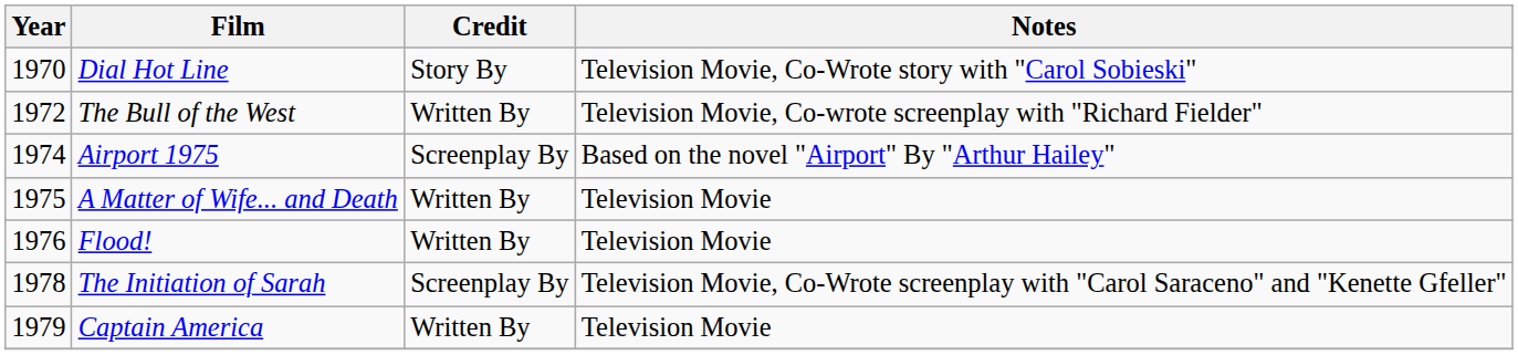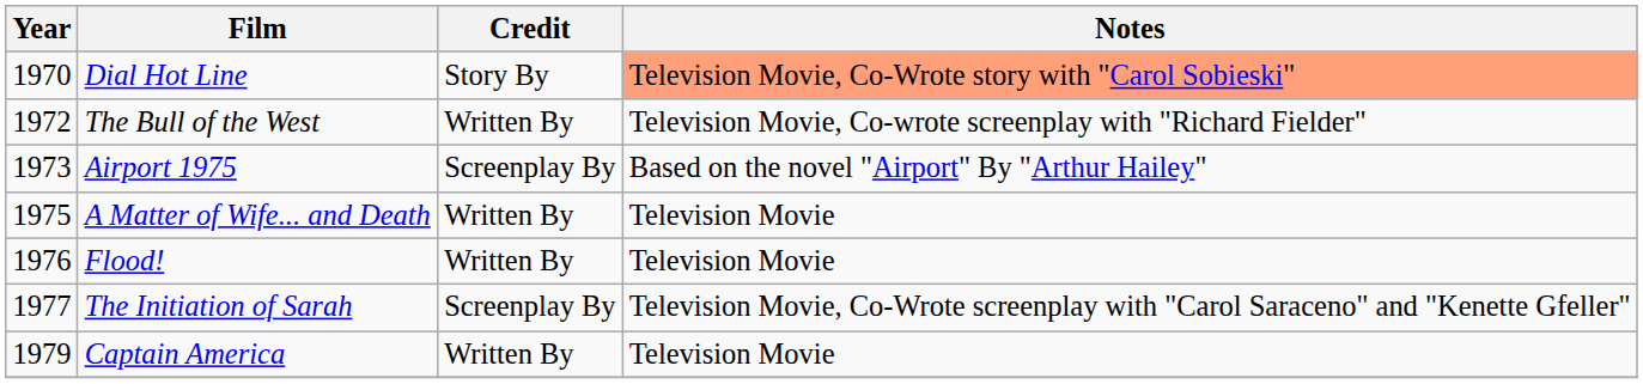 <table class="wikitable">
 <tr>
 <th>Year</th>
 <th>Film</th>
 <th>Credit</th>
 <th>Notes</th>
 </tr>
 <tr>
 <td>1970</td>
 <td><em><a href='#'>Dial Hot Line</a></em></td>
 <td>Story By</td>
-<td>Television Movie, Co-Wrote story with "<a href='#'>Carol Sobieski</a>"</td>
+<td style="background: lightsalmon;">Television Movie, Co-Wrote story with "<a href='#'>Carol Sobieski</a>"</td>
 </tr>
 <tr>
 <td>1972</td>
 <td><em>The Bull of the West</em></td>
 <td>Written By</td>
 <td>Television Movie, Co-wrote screenplay with "Richard Fielder"</td>
 </tr>
 <tr>
-<td>1974</td>
+<td>1973</td>
 <td><em><a href='#'>Airport 1975</a></em></td>
 <td>Screenplay By</td>
 <td>Based on the novel "<a href='#'>Airport</a>" By "<a href='#'>Arthur Hailey</a>"</td>
 </tr>
 <tr>
 <td>1975</td>
 <td><em><a href='#'>A Matter of Wife... and Death</a></em></td>
 <td>Written By</td>
 <td>Television Movie</td>
 </tr>
 <tr>
 <td>1976</td>
 <td><em><a href='#'>Flood!</a></em></td>
 <td>Written By</td>
 <td>Television Movie</td>
 </tr>
 <tr>
-<td>1978</td>
+<td>1977</td>
 <td><em><a href='#'>The Initiation of Sarah</a></em></td>
 <td>Screenplay By</td>
 <td>Television Movie, Co-Wrote screenplay with "Carol Saraceno" and "Kenette Gfeller"</td>
 </tr>
 <tr>
 <td>1979</td>
 <td><em><a href='#'>Captain America</a></em></td>
 <td>Written By</td>
 <td>Television Movie</td>
 </tr>
 <tr>
 </tr>
 </table>
